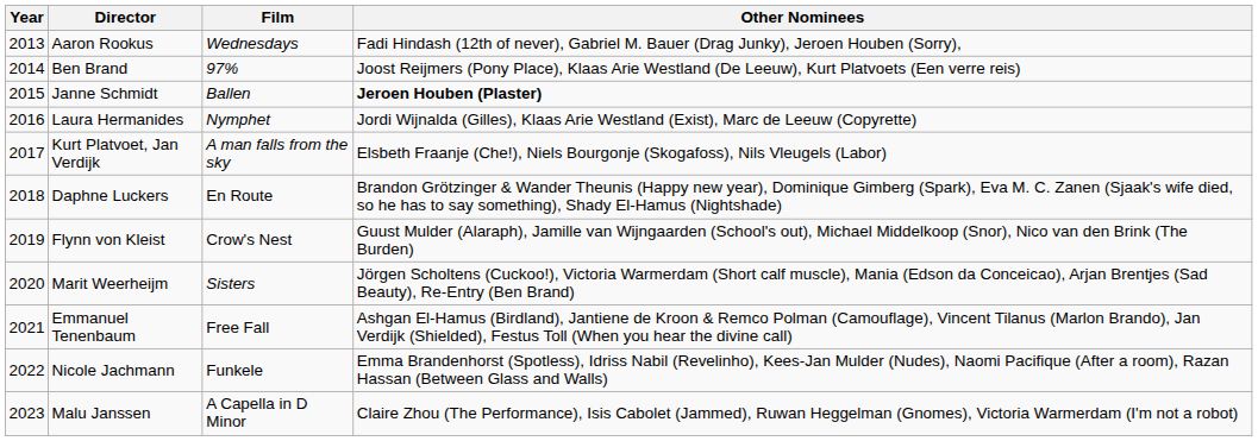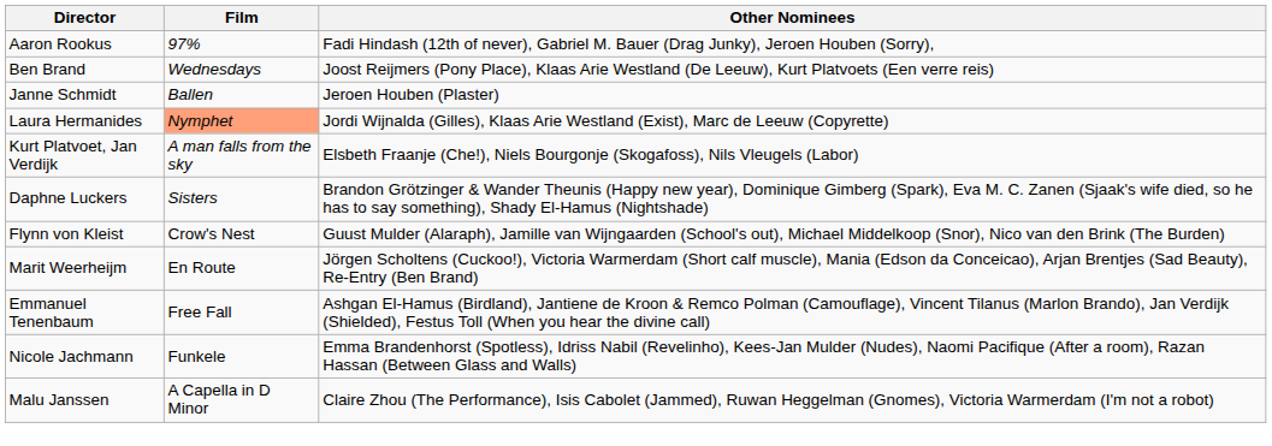 <table class="wikitable">
 <tr>
-<th>Year</th>
 <th>Director</th>
 <th>Film</th>
 <th>Other Nominees</th>
 </tr>
 <tr>
-<td>2013</td>
 <td>Aaron Rookus</td>
-<td><em>Wednesdays</em></td>
+<td><em>97%</em></td>
 <td>Fadi Hindash (12th of never), Gabriel M. Bauer (Drag Junky), Jeroen Houben (Sorry),</td>
 </tr>
 <tr>
-<td>2014</td>
 <td>Ben Brand</td>
-<td><em>97%</em></td>
+<td><em>Wednesdays</em></td>
 <td>Joost Reijmers (Pony Place), Klaas Arie Westland (De Leeuw), Kurt Platvoets (Een verre reis)</td>
 </tr>
 <tr>
-<td>2015</td>
 <td>Janne Schmidt</td>
 <td><em>Ballen</em> </td>
-<td><strong>Jeroen Houben (Plaster)</strong></td>
+<td>Jeroen Houben (Plaster)</td>
 </tr>
 <tr>
-<td>2016</td>
 <td>Laura Hermanides</td>
-<td><em>Nymphet</em> </td>
+<td style="background: lightsalmon;"><em>Nymphet</em> </td>
 <td>Jordi Wijnalda (Gilles), Klaas Arie Westland (Exist), Marc de Leeuw (Copyrette)</td>
 </tr>
 <tr>
-<td>2017</td>
 <td>Kurt Platvoet, Jan Verdijk</td>
 <td><em>A man falls from the sky</em> </td>
 <td>Elsbeth Fraanje (Che!), Niels Bourgonje (Skogafoss), Nils Vleugels (Labor)</td>
 </tr>
 <tr>
-<td>2018</td>
 <td>Daphne Luckers</td>
-<td>En Route</td>
+<td><em>Sisters</em></td>
 <td>Brandon Grötzinger & Wander Theunis (Happy new year), Dominique Gimberg (Spark), Eva M. C. Zanen (Sjaak's wife died, so he has to say something), Shady El-Hamus (Nightshade)</td>
 </tr>
 <tr>
-<td>2019</td>
 <td>Flynn von Kleist</td>
 <td>Crow's Nest</td>
 <td>Guust Mulder (Alaraph), Jamille van Wijngaarden (School's out), Michael Middelkoop (Snor), Nico van den Brink (The Burden)</td>
 </tr>
 <tr>
-<td>2020</td>
 <td>Marit Weerheijm</td>
-<td><em>Sisters</em></td>
+<td>En Route</td>
 <td>Jörgen Scholtens (Cuckoo!), Victoria Warmerdam (Short calf muscle), Mania (Edson da Conceicao), Arjan Brentjes (Sad Beauty), Re-Entry (Ben Brand)</td>
 </tr>
 <tr>
-<td>2021</td>
 <td>Emmanuel Tenenbaum</td>
 <td>Free Fall</td>
 <td>Ashgan El-Hamus (Birdland), Jantiene de Kroon & Remco Polman (Camouflage), Vincent Tilanus (Marlon Brando), Jan Verdijk (Shielded), Festus Toll (When you hear the divine call)</td>
 </tr>
 <tr>
-<td>2022</td>
 <td>Nicole Jachmann</td>
 <td>Funkele</td>
 <td>Emma Brandenhorst (Spotless), Idriss Nabil (Revelinho), Kees-Jan Mulder (Nudes), Naomi Pacifique (After a room), Razan Hassan (Between Glass and Walls)</td>
 </tr>
 <tr>
-<td>2023</td>
 <td>Malu Janssen</td>
 <td>A Capella in D Minor</td>
 <td>Claire Zhou (The Performance), Isis Cabolet (Jammed), Ruwan Heggelman (Gnomes), Victoria Warmerdam (I'm not a robot)</td>
 </tr>
 </table>
